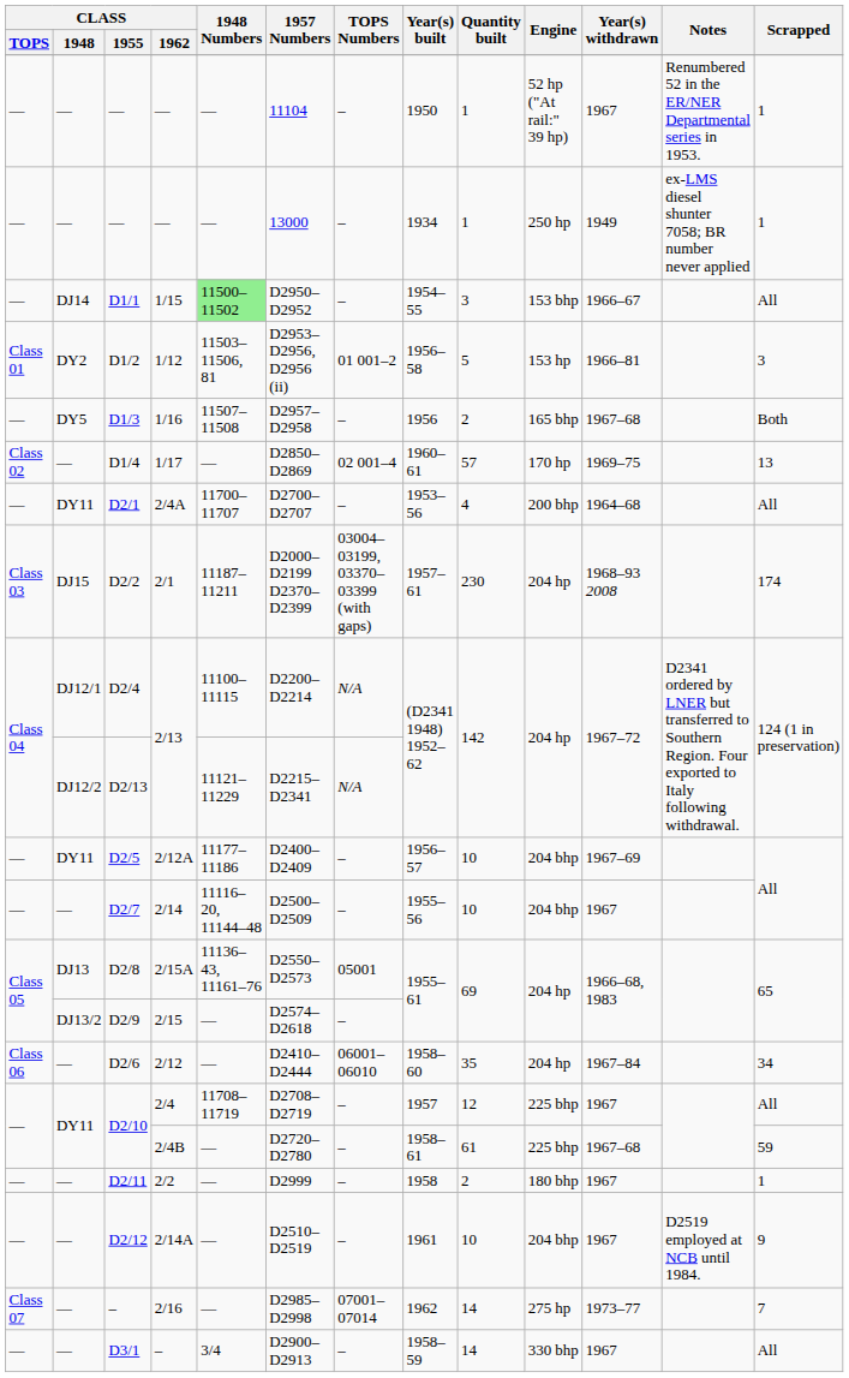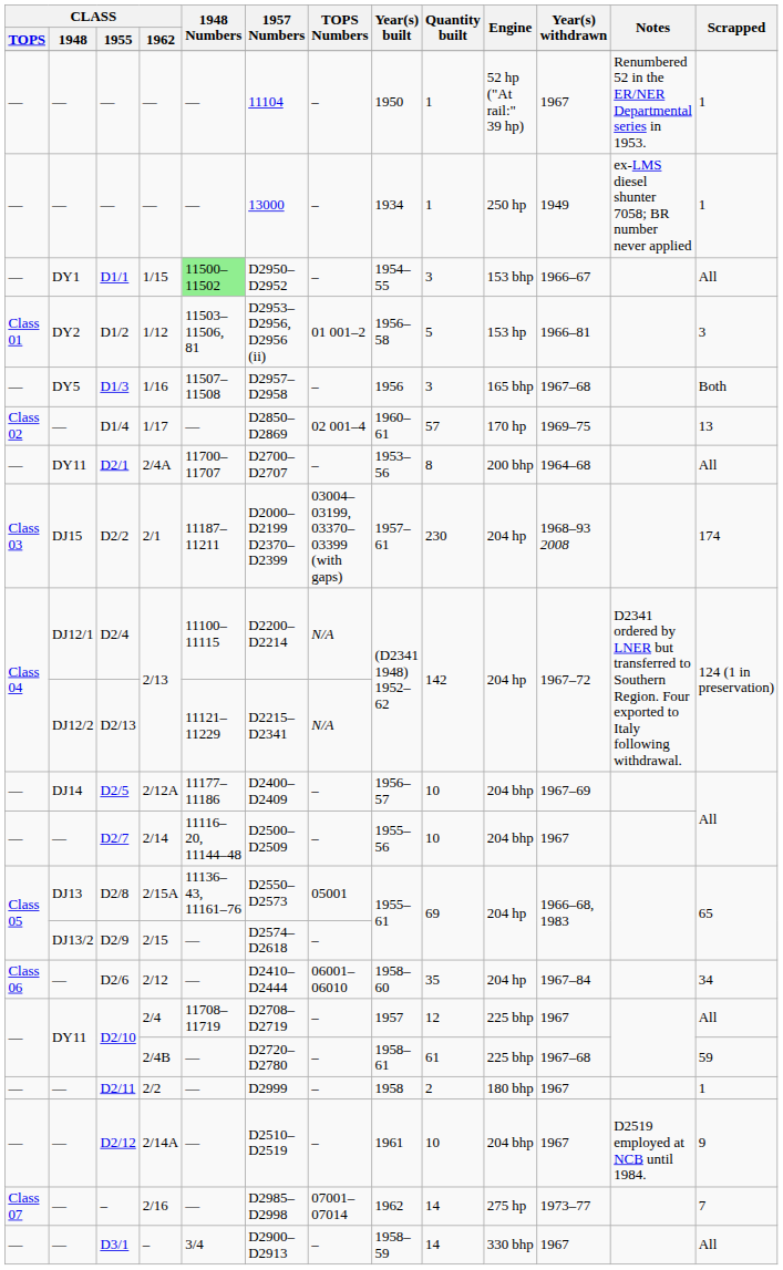 <table class="wikitable sortable">
 <tr>
 <th colspan="4">CLASS</th>
 <th rowspan="2">1948 Numbers</th>
 <th rowspan="2">1957 Numbers</th>
 <th rowspan="2">TOPS Numbers</th>
 <th rowspan="2">Year(s)<br>built</th>
 <th rowspan="2">Quantity<br>built</th>
 <th rowspan="2">Engine</th>
 <th rowspan="2">Year(s)<br>withdrawn</th>
 <th rowspan="2">Notes</th>
 <th rowspan="2">Scrapped</th>
 </tr>
 <tr>
 <th><a href='#'>TOPS</a></th>
 <th>1948</th>
 <th>1955</th>
 <th>1962</th>
 </tr>
 <tr>
 </tr>
 <tr>
 <td>—</td>
 <td>—</td>
 <td>—</td>
 <td>—</td>
 <td>—</td>
 <td><a href='#'>11104</a></td>
 <td>–</td>
 <td>1950</td>
 <td>1</td>
 <td>52 hp ("At rail:" 39 hp)</td>
 <td>1967</td>
 <td>Renumbered 52 in the <a href='#'>ER/NER Departmental series</a> in 1953.</td>
 <td>1</td>
 </tr>
 <tr>
 <td>—</td>
 <td>—</td>
 <td>—</td>
 <td>—</td>
 <td>—</td>
 <td><a href='#'>13000</a></td>
 <td>–</td>
 <td>1934</td>
 <td>1</td>
 <td>250 hp</td>
 <td>1949</td>
 <td>ex-<a href='#'>LMS</a> diesel shunter 7058; BR number never applied</td>
 <td>1</td>
 </tr>
 <tr>
 <td>—</td>
-<td>DJ14</td>
+<td>DY1</td>
 <td><a href='#'>D1/1</a></td>
 <td>1/15</td>
 <td style="background: lightgreen;">11500–11502</td>
 <td>D2950–D2952</td>
 <td>–</td>
 <td>1954–55</td>
 <td>3</td>
 <td>153 bhp</td>
 <td>1966–67</td>
 <td></td>
 <td>All</td>
 </tr>
 <tr>
 <td><a href='#'>Class 01</a></td>
 <td>DY2</td>
 <td>D1/2</td>
 <td>1/12</td>
 <td>11503–11506, 81</td>
 <td>D2953–D2956, D2956 (ii)</td>
 <td>01 001–2</td>
 <td>1956–58</td>
 <td>5</td>
 <td>153 hp</td>
 <td>1966–81</td>
 <td></td>
 <td>3</td>
 </tr>
 <tr>
 <td>—</td>
 <td>DY5</td>
 <td><a href='#'>D1/3</a></td>
 <td>1/16</td>
 <td>11507–11508</td>
 <td>D2957–D2958</td>
 <td>–</td>
 <td>1956</td>
-<td>2</td>
+<td>3</td>
 <td>165 bhp</td>
 <td>1967–68</td>
 <td><br></td>
 <td>Both</td>
 </tr>
 <tr>
 <td><a href='#'>Class 02</a></td>
 <td>—</td>
 <td>D1/4</td>
 <td>1/17</td>
 <td>—</td>
 <td>D2850–D2869</td>
 <td>02 001–4</td>
 <td>1960–61</td>
 <td>57</td>
 <td>170 hp</td>
 <td>1969–75</td>
 <td></td>
 <td>13</td>
 </tr>
 <tr>
 <td>—</td>
 <td>DY11</td>
 <td><a href='#'>D2/1</a></td>
 <td>2/4A</td>
 <td>11700–11707</td>
 <td>D2700–D2707</td>
 <td>–</td>
 <td>1953–56</td>
-<td>4</td>
+<td>8</td>
 <td>200 bhp</td>
 <td>1964–68</td>
 <td></td>
 <td>All</td>
 </tr>
 <tr>
 <td><a href='#'>Class 03</a></td>
 <td>DJ15</td>
 <td>D2/2</td>
 <td>2/1</td>
 <td>11187–11211</td>
 <td>D2000–D2199<br>D2370–D2399</td>
 <td>03004–03199, 03370–03399 (with gaps)</td>
 <td>1957–61</td>
 <td>230</td>
 <td>204 hp</td>
 <td>1968–93<br><em>2008</em></td>
 <td><br></td>
 <td>174</td>
 </tr>
 <tr>
 <td rowspan=2><a href='#'>Class 04</a></td>
 <td>DJ12/1</td>
 <td>D2/4</td>
 <td rowspan=2>2/13</td>
 <td>11100–11115</td>
 <td>D2200–D2214</td>
 <td><em>N/A</em></td>
 <td rowspan=2>(D2341 1948)<br>1952–62</td>
 <td rowspan=2>142</td>
 <td rowspan=2>204 hp</td>
 <td rowspan=2>1967–72</td>
 <td rowspan=2><br> D2341 ordered by <a href='#'>LNER</a> but transferred to Southern Region. Four exported to Italy following withdrawal.</td>
 <td rowspan=2>124 (1 in preservation)</td>
 </tr>
 <tr>
 <td>DJ12/2</td>
 <td>D2/13</td>
 <td>11121–11229</td>
 <td>D2215–D2341</td>
 <td><em>N/A</em></td>
 </tr>
 <tr>
 <td>—</td>
-<td>DY11</td>
+<td>DJ14</td>
 <td><a href='#'>D2/5</a></td>
 <td>2/12A</td>
 <td>11177–11186</td>
 <td>D2400–D2409</td>
 <td>–</td>
 <td>1956–57</td>
 <td>10</td>
 <td>204 bhp</td>
 <td>1967–69</td>
 <td><br></td>
 <td rowspan=2>All</td>
 </tr>
 <tr>
 <td>—</td>
 <td>—</td>
 <td><a href='#'>D2/7</a></td>
 <td>2/14</td>
 <td>11116–20, 11144–48</td>
 <td>D2500–D2509</td>
 <td>–</td>
 <td>1955–56</td>
 <td>10</td>
 <td>204 bhp</td>
 <td>1967</td>
 <td><br></td>
 </tr>
 <tr>
 <td rowspan=2><a href='#'>Class 05</a></td>
 <td>DJ13</td>
 <td>D2/8</td>
 <td>2/15A</td>
 <td>11136–43, 11161–76</td>
 <td>D2550–D2573</td>
 <td>05001</td>
 <td rowspan=2>1955–61</td>
 <td rowspan=2>69</td>
 <td rowspan=2>204 hp</td>
 <td rowspan=2>1966–68, 1983</td>
 <td rowspan=2></td>
 <td rowspan=2>65</td>
 </tr>
 <tr>
 <td>DJ13/2</td>
 <td>D2/9</td>
 <td>2/15</td>
 <td>—</td>
 <td>D2574–D2618</td>
 <td>–</td>
 </tr>
 <tr>
 <td><a href='#'>Class 06</a></td>
 <td>—</td>
 <td>D2/6</td>
 <td>2/12</td>
 <td>—</td>
 <td>D2410–D2444</td>
 <td>06001–06010</td>
 <td>1958–60</td>
 <td>35</td>
 <td>204 hp</td>
 <td>1967–84</td>
 <td></td>
 <td>34</td>
 </tr>
 <tr>
 <td rowspan=2>—</td>
 <td rowspan=2>DY11</td>
 <td rowspan=2><a href='#'>D2/10</a></td>
 <td>2/4</td>
 <td>11708–11719</td>
 <td>D2708–D2719</td>
 <td>–</td>
 <td>1957</td>
 <td>12</td>
 <td>225 bhp</td>
 <td>1967</td>
 <td rowspan=2><br></td>
 <td>All</td>
 </tr>
 <tr>
 <td>2/4B</td>
 <td>—</td>
 <td>D2720–D2780</td>
 <td>–</td>
 <td>1958–61</td>
 <td>61</td>
 <td>225 bhp</td>
 <td>1967–68</td>
 <td>59</td>
 </tr>
 <tr>
 <td>—</td>
 <td>—</td>
 <td><a href='#'>D2/11</a></td>
 <td>2/2</td>
 <td>—</td>
 <td>D2999</td>
 <td>–</td>
 <td>1958</td>
 <td>2</td>
 <td>180 bhp</td>
 <td>1967</td>
 <td><br></td>
 <td>1</td>
 </tr>
 <tr>
 <td>—</td>
 <td>—</td>
 <td><a href='#'>D2/12</a></td>
 <td>2/14A</td>
 <td>—</td>
 <td>D2510–D2519</td>
 <td>–</td>
 <td>1961</td>
 <td>10</td>
 <td>204 bhp</td>
 <td>1967</td>
 <td><br>D2519 employed at <a href='#'>NCB</a> until 1984.</td>
 <td>9</td>
 </tr>
 <tr>
 <td><a href='#'>Class 07</a></td>
 <td>—</td>
 <td>–</td>
 <td>2/16</td>
 <td>—</td>
 <td>D2985–D2998</td>
 <td>07001–07014</td>
 <td>1962</td>
 <td>14</td>
 <td>275 hp</td>
 <td>1973–77</td>
 <td></td>
 <td>7</td>
 </tr>
 <tr>
 <td>—</td>
 <td>—</td>
 <td><a href='#'>D3/1</a></td>
 <td>–</td>
 <td>3/4</td>
 <td>D2900–D2913</td>
 <td>–</td>
 <td>1958–59</td>
 <td>14</td>
 <td>330 bhp</td>
 <td>1967</td>
 <td></td>
 <td>All</td>
 </tr>
 </table>
